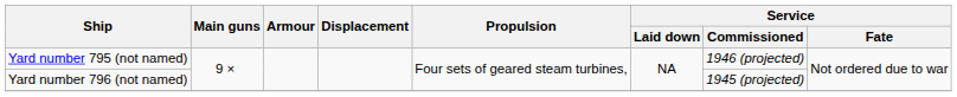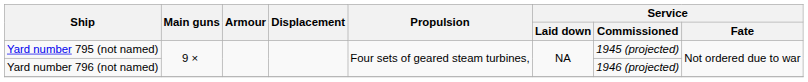 <table class="wikitable plainrowheaders">
 <tr>
 <th scope="col" align= center rowspan=2>Ship</th>
 <th scope="col" align= center rowspan=2>Main guns</th>
 <th scope="col" align= center rowspan=2>Armour</th>
 <th scope="col" align= center rowspan=2>Displacement</th>
 <th scope="col" align= center rowspan=2>Propulsion</th>
 <th scope="col" align= center colspan=3>Service</th>
 </tr>
 <tr valign="top">
 <th scope="col" align= center>Laid down</th>
 <th scope="col" align= center>Commissioned</th>
 <th scope="col" align= center>Fate</th>
 </tr>
 <tr valign="center">
 <td scope="row" align= left><a href='#'>Yard number</a> 795 (not named)</td>
 <td align= center rowspan=2>9 × </td>
 <td align= center rowspan=2></td>
 <td align= center rowspan=2></td>
 <td align= left rowspan=2>Four sets of geared steam turbines, </td>
 <td rowspan=2 align= center>NA</td>
-<td align= center><em>1946 (projected)</em></td>
+<td align= center><em>1945 (projected)</em></td>
 <td rowspan=2 align= left>Not ordered due to war</td>
 </tr>
 <tr valign="center">
 <td scope="row" align= left>Yard number 796 (not named)</td>
-<td align= center><em>1945 (projected)</em></td>
+<td align= center><em>1946 (projected)</em></td>
 </tr>
 <tr>
 </tr>
 </table>
